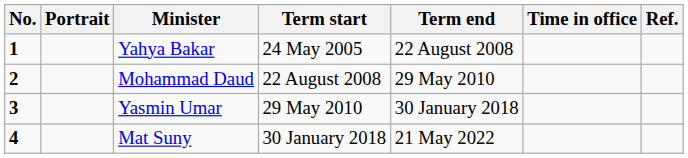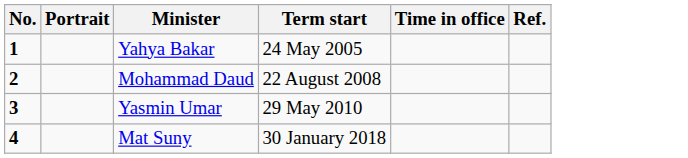 <table class="wikitable">
 <tr>
 <th>No.</th>
 <th>Portrait</th>
 <th>Minister</th>
 <th>Term start</th>
-<th>Term end</th>
 <th>Time in office</th>
 <th>Ref.</th>
 </tr>
 <tr>
 <td><strong>1</strong></td>
 <td></td>
 <td><a href='#'>Yahya Bakar</a></td>
 <td>24 May 2005</td>
-<td>22 August 2008</td>
 <td></td>
 <td></td>
 </tr>
 <tr>
 <td><strong>2</strong></td>
 <td></td>
 <td><a href='#'>Mohammad Daud</a></td>
 <td>22 August 2008</td>
-<td>29 May 2010</td>
 <td></td>
 <td></td>
 </tr>
 <tr>
 <td><strong>3</strong></td>
 <td></td>
 <td><a href='#'>Yasmin Umar</a></td>
 <td>29 May 2010</td>
-<td>30 January 2018</td>
 <td></td>
 <td></td>
 </tr>
 <tr>
 <td><strong>4</strong></td>
 <td></td>
 <td><a href='#'>Mat Suny</a></td>
 <td>30 January 2018</td>
-<td>21 May 2022</td>
 <td></td>
 <td></td>
 </tr>
 </table>
